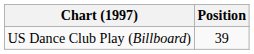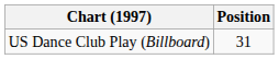 <table class="wikitable">
 <tr>
 <th>Chart (1997)</th>
 <th>Position</th>
 </tr>
 <tr>
 <td>US Dance Club Play (<em>Billboard</em>)</td>
-<td align="center">39</td>
+<td align="center">31</td>
 </tr>
 </table>
